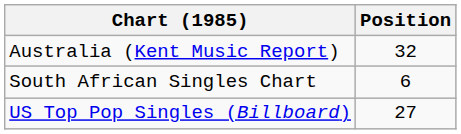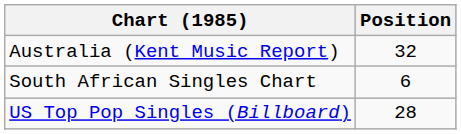 <table class="wikitable sortable" border="1">
 <tr>
 <th scope="col">Chart (1985)</th>
 <th scope="col">Position</th>
 </tr>
 <tr>
 <td align="left">Australia (<a href='#'>Kent Music Report</a>)</td>
 <td align="center">32</td>
 </tr>
 <tr>
 <td>South African Singles Chart</td>
 <td align="center">6</td>
 </tr>
 <tr>
 <td><a href='#'>US Top Pop Singles (<em>Billboard</em>)</a></td>
-<td style="text-align:center;">27</td>
+<td style="text-align:center;">28</td>
 </tr>
 </table>
